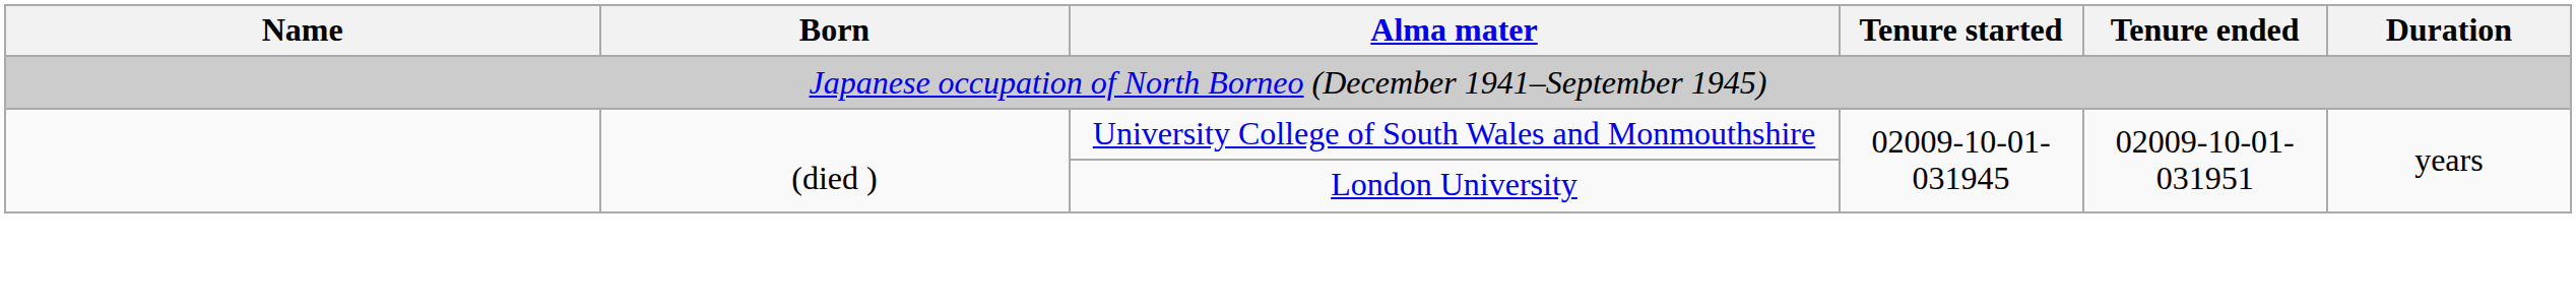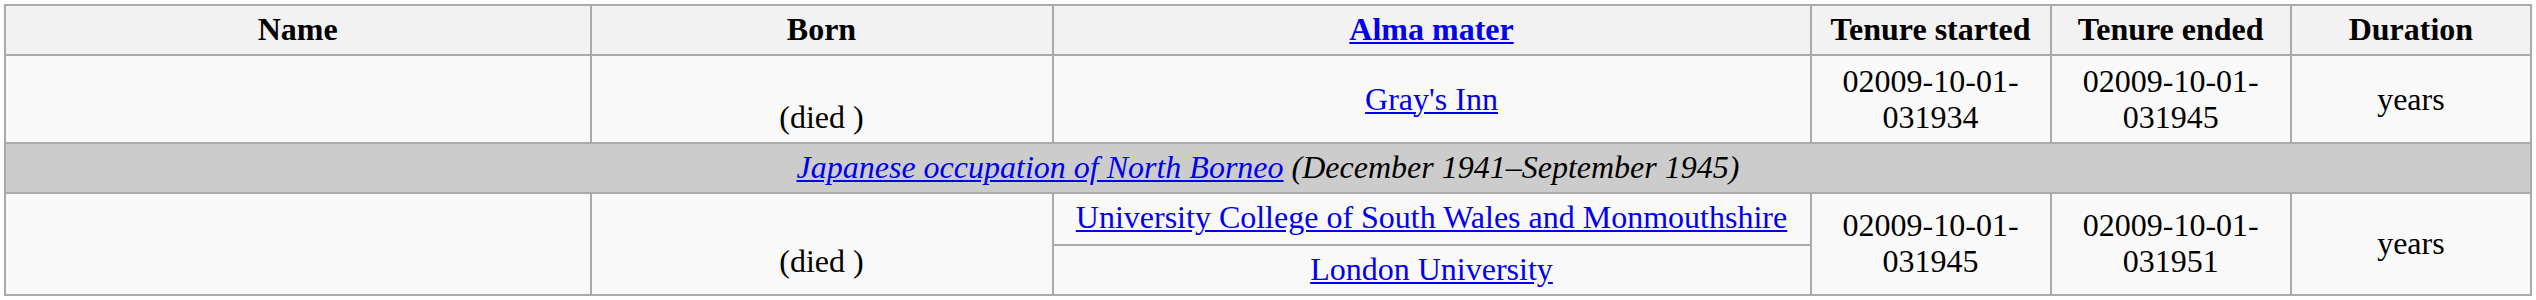 <table class="wikitable sortable" style="text-align:center; margin:auto; width:100%;">
 <tr>
 <th width=230>Name</th>
 <th width=180>Born</th>
 <th width=300><a href='#'>Alma mater</a></th>
 <th width=90>Tenure started</th>
 <th width=90>Tenure ended</th>
 <th width=90>Duration</th>
+</tr>
+<tr>
+<td><br><strong></strong><br></td>
+<td><br>(died )</td>
+<td><a href='#'>Gray's Inn</a></td>
+<td><span>02009-10-01-03</span>1934</td>
+<td><span>02009-10-01-03</span>1945</td>
+<td> years</td>
 </tr>
 <tr>
 <td colspan="6" style="background-color:#cccccc"><em><a href='#'>Japanese occupation of North Borneo</a> (December 1941–September 1945)</em></td>
 </tr>
 <tr>
 <td rowspan="2"><br><strong></strong></td>
 <td rowspan="2"><br>(died )</td>
 <td><a href='#'>University College of South Wales and Monmouthshire</a></td>
 <td rowspan="2"><span>02009-10-01-03</span>1945</td>
 <td rowspan="2"><span>02009-10-01-03</span>1951</td>
 <td rowspan="2"> years</td>
 </tr>
 <tr>
 <td><a href='#'>London University</a></td>
 </tr>
 </table>
